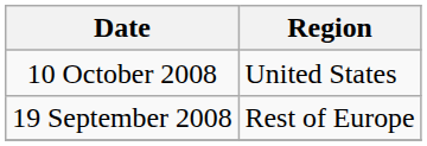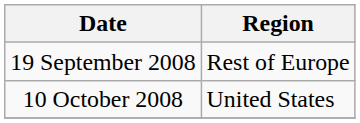 <table class="wikitable">
 <tr>
 <th>Date</th>
 <th>Region</th>
 </tr>
 <tr>
+<td align="center" rowspan="1">19 September 2008</td>
+<td>Rest of Europe</td>
+</tr>
+<tr>
 <td align="center" rowspan="1">10 October 2008</td>
 <td>United States</td>
 </tr>
 <tr>
-<td align="center" rowspan="1">19 September 2008</td>
-<td>Rest of Europe</td>
-</tr>
-<tr>
 </tr>
 </table>
